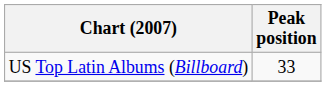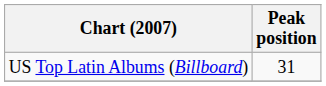 <table class="wikitable sortable">
 <tr>
 <th align="left">Chart (2007)</th>
 <th align="left">Peak<br>position</th>
 </tr>
 <tr>
 <td align="left">US <a href='#'>Top Latin Albums</a> (<em><a href='#'>Billboard</a></em>)</td>
-<td align="center">33</td>
+<td align="center">31</td>
 </tr>
 <tr>
 </tr>
 </table>
